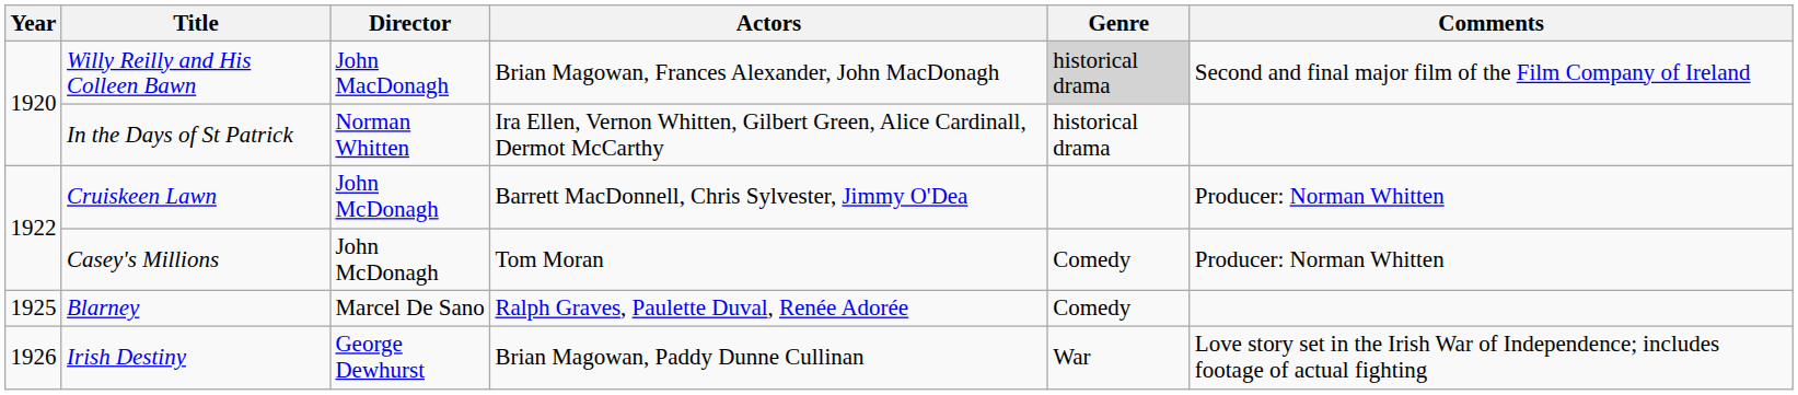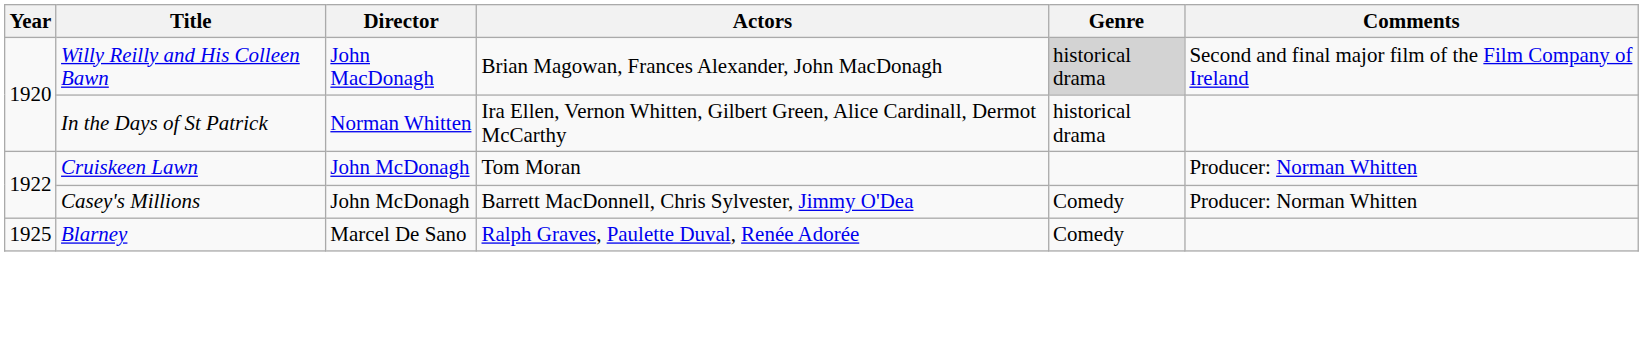 <table class="wikitable">
 <tr>
 <th>Year</th>
 <th>Title</th>
 <th>Director</th>
 <th>Actors</th>
 <th>Genre</th>
 <th>Comments</th>
 </tr>
 <tr>
 <td rowspan = "2">1920</td>
 <td><em><a href='#'>Willy Reilly and His Colleen Bawn</a></em></td>
 <td><a href='#'>John MacDonagh</a></td>
 <td>Brian Magowan, Frances Alexander, John MacDonagh</td>
 <td style="background: lightgrey;">historical drama</td>
 <td>Second and final major film of the <a href='#'>Film Company of Ireland</a></td>
 </tr>
 <tr>
 <td><em>In the Days of St Patrick</em></td>
 <td><a href='#'>Norman Whitten</a></td>
 <td>Ira Ellen, Vernon Whitten, Gilbert Green, Alice Cardinall, Dermot McCarthy</td>
 <td>historical drama</td>
 <td></td>
 </tr>
 <tr>
 <td rowspan = "2">1922</td>
 <td><em><a href='#'>Cruiskeen Lawn</a></em></td>
 <td><a href='#'>John McDonagh</a></td>
-<td>Barrett MacDonnell, Chris Sylvester, <a href='#'>Jimmy O'Dea</a></td>
+<td>Tom Moran</td>
 <td></td>
 <td>Producer: <a href='#'>Norman Whitten</a></td>
 </tr>
 <tr>
 <td><em>Casey's Millions</em></td>
 <td>John McDonagh</td>
-<td>Tom Moran</td>
+<td>Barrett MacDonnell, Chris Sylvester, <a href='#'>Jimmy O'Dea</a></td>
 <td>Comedy</td>
 <td>Producer: Norman Whitten</td>
 </tr>
 <tr>
 <td>1925</td>
 <td><em><a href='#'>Blarney</a></em></td>
 <td>Marcel De Sano</td>
 <td><a href='#'>Ralph Graves</a>, <a href='#'>Paulette Duval</a>, <a href='#'>Renée Adorée</a></td>
 <td>Comedy</td>
 <td></td>
 </tr>
-<tr>
-<td>1926</td>
-<td><em><a href='#'>Irish Destiny</a></em></td>
-<td><a href='#'>George Dewhurst</a></td>
-<td>Brian Magowan, Paddy Dunne Cullinan</td>
-<td>War</td>
-<td>Love story set in the Irish War of Independence; includes footage of actual fighting</td>
-</tr>
 </table>
